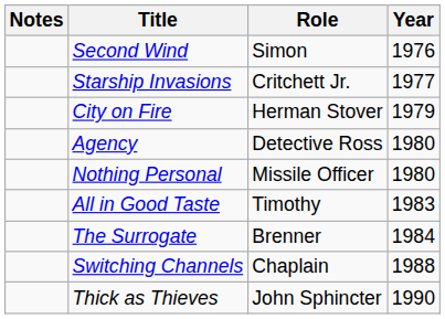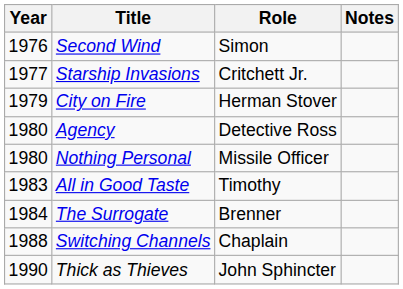 <table class="wikitable sortable">
 <tr>
-<th>Notes</th>
+<th>Year</th>
 <th>Title</th>
 <th>Role</th>
-<th>Year</th>
+<th>Notes</th>
 </tr>
 <tr>
-<td></td>
+<td>1976</td>
 <td><a href='#'><em>Second Wind</em></a></td>
 <td>Simon</td>
-<td>1976</td>
+<td></td>
 </tr>
 <tr>
-<td></td>
+<td>1977</td>
 <td><em><a href='#'>Starship Invasions</a></em></td>
 <td>Critchett Jr.</td>
-<td>1977</td>
+<td></td>
 </tr>
 <tr>
-<td></td>
+<td>1979</td>
 <td><a href='#'><em>City on Fire</em></a></td>
 <td>Herman Stover</td>
-<td>1979</td>
+<td></td>
 </tr>
 <tr>
-<td></td>
+<td>1980</td>
 <td><a href='#'><em>Agency</em></a></td>
 <td>Detective Ross</td>
-<td>1980</td>
+<td></td>
 </tr>
 <tr>
-<td></td>
+<td>1980</td>
 <td><a href='#'><em>Nothing Personal</em></a></td>
 <td>Missile Officer</td>
-<td>1980</td>
+<td></td>
 </tr>
 <tr>
-<td></td>
+<td>1983</td>
 <td><em><a href='#'>All in Good Taste</a></em></td>
 <td>Timothy</td>
-<td>1983</td>
+<td></td>
 </tr>
 <tr>
-<td></td>
+<td>1984</td>
 <td data-sort-value="Surrogate, The"><a href='#'><em>The Surrogate</em></a></td>
 <td>Brenner</td>
-<td>1984</td>
+<td></td>
 </tr>
 <tr>
-<td></td>
+<td>1988</td>
 <td><em><a href='#'>Switching Channels</a></em></td>
 <td>Chaplain</td>
-<td>1988</td>
+<td></td>
 </tr>
 <tr>
-<td></td>
+<td>1990</td>
 <td><em>Thick as Thieves</em></td>
 <td>John Sphincter</td>
-<td>1990</td>
+<td></td>
 </tr>
 </table>
